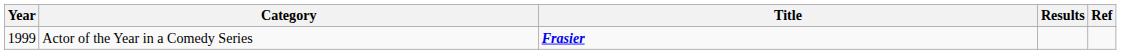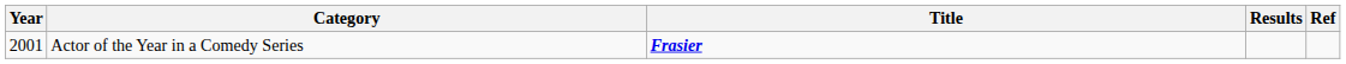 <table class="wikitable">
 <tr>
 <th scope="col" style="width:1em;">Year</th>
 <th scope="col" style="width:35em;">Category</th>
 <th scope="col" style="width:35em;">Title</th>
 <th scope="col" style="width:1em;">Results</th>
 <th scope="col" style="width:1em;">Ref</th>
 </tr>
 <tr>
-<td>1999</td>
+<td>2001</td>
 <td>Actor of the Year in a Comedy Series</td>
 <td><strong><em><a href='#'>Frasier</a></em></strong></td>
 <td></td>
 <td></td>
 </tr>
 </table>
